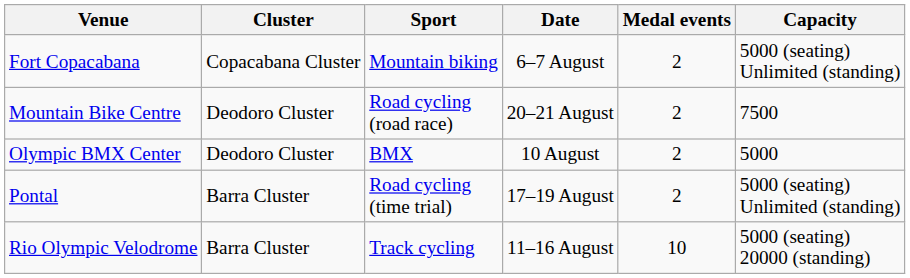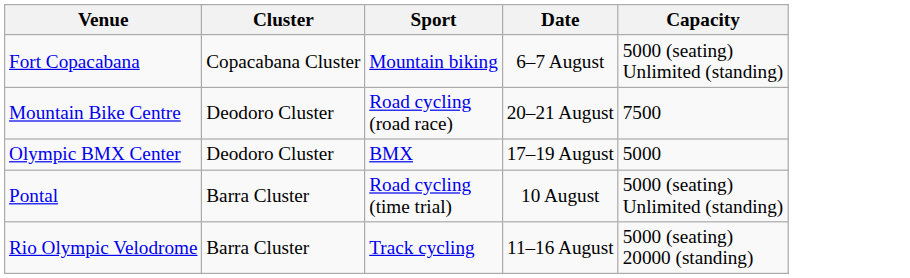 <table class="wikitable sortable">
 <tr>
 <th>Venue</th>
 <th>Cluster</th>
 <th>Sport</th>
 <th>Date</th>
-<th>Medal events</th>
 <th>Capacity</th>
 </tr>
 <tr>
 <td><a href='#'>Fort Copacabana</a></td>
 <td>Copacabana Cluster</td>
 <td><a href='#'>Mountain biking</a></td>
 <td align="center" data-sort-value="6">6–7 August</td>
-<td align="center">2</td>
 <td data-sort-value="5001">5000 (seating)<br>Unlimited (standing)</td>
 </tr>
 <tr>
 <td><a href='#'>Mountain Bike Centre</a></td>
 <td>Deodoro Cluster</td>
 <td><a href='#'>Road cycling</a><br>(road race)</td>
 <td align="center" data-sort-value="19">20–21 August</td>
-<td align="center">2</td>
 <td data-sort-value="7500">7500</td>
 </tr>
 <tr>
 <td><a href='#'>Olympic BMX Center</a></td>
 <td>Deodoro Cluster</td>
 <td><a href='#'>BMX</a></td>
-<td align="center" data-sort-value="19">10 August</td>
-<td align="center">2</td>
+<td align="center" data-sort-value="16">17–19 August</td>
 <td data-sort-value="5000">5000</td>
 </tr>
 <tr>
 <td><a href='#'>Pontal</a></td>
 <td>Barra Cluster</td>
 <td><a href='#'>Road cycling</a><br>(time trial)</td>
-<td align="center" data-sort-value="16">17–19 August</td>
-<td align="center">2</td>
+<td align="center" data-sort-value="19">10 August</td>
 <td data-sort-value="25000">5000 (seating)<br>Unlimited (standing)</td>
 </tr>
 <tr>
 <td><a href='#'>Rio Olympic Velodrome</a></td>
 <td>Barra Cluster</td>
 <td><a href='#'>Track cycling</a></td>
 <td align="center" data-sort-value="11">11–16 August</td>
-<td align="center">10</td>
 <td data-sort-value="25000">5000 (seating)<br>20000 (standing)</td>
 </tr>
 </table>
